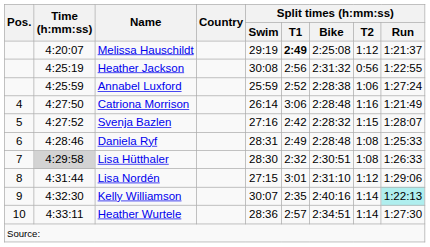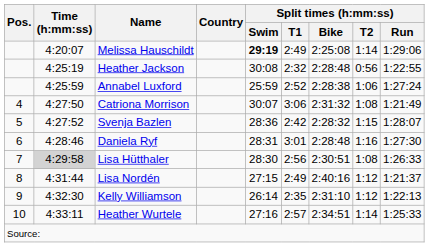 <table class="wikitable" style="text-align:center">
 <tr>
 <th rowspan="2">Pos.</th>
 <th rowspan="2">Time<br>(h:mm:ss)</th>
 <th rowspan="2">Name</th>
 <th rowspan="2">Country</th>
 <th colspan="5">Split times (h:mm:ss)</th>
 </tr>
 <tr>
 <th>Swim</th>
 <th>T1</th>
 <th>Bike</th>
 <th>T2</th>
 <th>Run</th>
 </tr>
 <tr>
 <td></td>
 <td>4:20:07</td>
 <td align="left"><a href='#'>Melissa Hauschildt</a></td>
 <td align="left"></td>
-<td>29:19</td>
-<td><strong>2:49</strong></td>
+<td><strong>29:19</strong></td>
+<td>2:49</td>
 <td>2:25:08</td>
-<td>1:12</td>
-<td>1:21:37</td>
+<td>1:14</td>
+<td>1:29:06</td>
 </tr>
 <tr>
 <td></td>
 <td>4:25:19</td>
 <td align="left"><a href='#'>Heather Jackson</a></td>
 <td align="left"></td>
 <td>30:08</td>
-<td>2:56</td>
-<td>2:31:32</td>
+<td>2:32</td>
+<td>2:28:48</td>
 <td>0:56</td>
 <td>1:22:55</td>
 </tr>
 <tr>
 <td></td>
 <td>4:25:59</td>
 <td align="left"><a href='#'>Annabel Luxford</a></td>
 <td align="left"></td>
 <td>25:59</td>
 <td>2:52</td>
 <td>2:28:38</td>
 <td>1:06</td>
 <td>1:27:24</td>
 </tr>
 <tr>
 <td>4</td>
 <td>4:27:50</td>
 <td align="left"><a href='#'>Catriona Morrison</a></td>
 <td align="left"></td>
-<td>26:14</td>
+<td>30:07</td>
 <td>3:06</td>
-<td>2:28:48</td>
-<td>1:16</td>
+<td>2:31:32</td>
+<td>1:08</td>
 <td>1:21:49</td>
 </tr>
 <tr>
 <td>5</td>
 <td>4:27:52</td>
 <td align="left"><a href='#'>Svenja Bazlen</a></td>
 <td align="left"></td>
-<td>27:16</td>
+<td>28:36</td>
 <td>2:42</td>
 <td>2:28:32</td>
 <td>1:15</td>
 <td>1:28:07</td>
 </tr>
 <tr>
 <td>6</td>
 <td>4:28:46</td>
 <td align="left"><a href='#'>Daniela Ryf</a></td>
 <td align="left"></td>
 <td>28:31</td>
-<td>2:49</td>
+<td>3:01</td>
 <td>2:28:48</td>
-<td>1:08</td>
-<td>1:25:33</td>
+<td>1:16</td>
+<td>1:27:30</td>
 </tr>
 <tr>
 <td>7</td>
 <td style="background: lightgrey;">4:29:58</td>
 <td align="left"><a href='#'>Lisa Hütthaler</a></td>
 <td align="left"></td>
 <td>28:30</td>
-<td>2:32</td>
+<td>2:56</td>
 <td>2:30:51</td>
 <td>1:08</td>
 <td>1:26:33</td>
 </tr>
 <tr>
 <td>8</td>
 <td>4:31:44</td>
 <td align="left"><a href='#'>Lisa Nordén</a></td>
 <td align="left"></td>
 <td>27:15</td>
-<td>3:01</td>
-<td>2:31:10</td>
+<td>2:49</td>
+<td>2:40:16</td>
 <td>1:12</td>
-<td>1:29:06</td>
+<td>1:21:37</td>
 </tr>
 <tr>
 <td>9</td>
 <td>4:32:30</td>
 <td align="left"><a href='#'>Kelly Williamson</a></td>
 <td align="left"></td>
-<td>30:07</td>
+<td>26:14</td>
 <td>2:35</td>
-<td>2:40:16</td>
-<td>1:14</td>
-<td style="background: paleturquoise;">1:22:13</td>
+<td>2:31:10</td>
+<td>1:12</td>
+<td>1:22:13</td>
 </tr>
 <tr>
 <td>10</td>
 <td>4:33:11</td>
 <td align="left"><a href='#'>Heather Wurtele</a></td>
 <td align="left"></td>
-<td>28:36</td>
+<td>27:16</td>
 <td>2:57</td>
 <td>2:34:51</td>
 <td>1:14</td>
-<td>1:27:30</td>
+<td>1:25:33</td>
 </tr>
 <tr>
 <td colspan="9" align="left"><small>Source:</small></td>
 </tr>
 </table>
